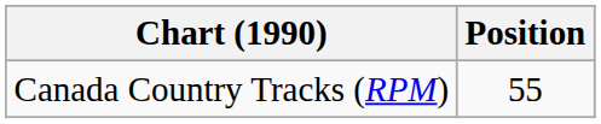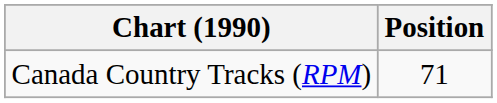 <table class="wikitable sortable">
 <tr>
 <th scope="col">Chart (1990)</th>
 <th scope="col">Position</th>
 </tr>
 <tr>
 <td>Canada Country Tracks (<em><a href='#'>RPM</a></em>)</td>
-<td align="center">55</td>
+<td align="center">71</td>
 </tr>
 </table>
